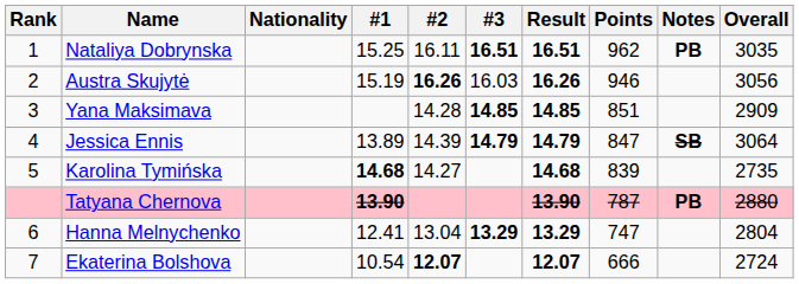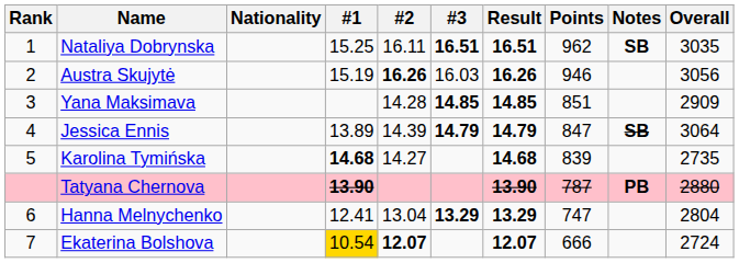 <table class="wikitable sortable" style="text-align:center">
 <tr>
 <th>Rank</th>
 <th>Name</th>
 <th>Nationality</th>
 <th>#1</th>
 <th>#2</th>
 <th>#3</th>
 <th>Result</th>
 <th>Points</th>
 <th>Notes</th>
 <th>Overall</th>
 </tr>
 <tr>
 <td>1</td>
 <td align=left><a href='#'>Nataliya Dobrynska</a></td>
 <td align=left></td>
 <td>15.25</td>
 <td>16.11</td>
 <td><strong>16.51</strong></td>
 <td><strong>16.51</strong></td>
 <td>962</td>
-<td><strong>PB</strong></td>
+<td><strong>SB</strong></td>
 <td>3035</td>
 </tr>
 <tr>
 <td>2</td>
 <td align=left><a href='#'>Austra Skujytė</a></td>
 <td align=left></td>
 <td>15.19</td>
 <td><strong>16.26</strong></td>
 <td>16.03</td>
 <td><strong>16.26</strong></td>
 <td>946</td>
 <td></td>
 <td>3056</td>
 </tr>
 <tr>
 <td>3</td>
 <td align=left><a href='#'>Yana Maksimava</a></td>
 <td align=left></td>
 <td></td>
 <td>14.28</td>
 <td><strong>14.85</strong></td>
 <td><strong>14.85</strong></td>
 <td>851</td>
 <td></td>
 <td>2909</td>
 </tr>
 <tr>
 <td>4</td>
 <td align=left><a href='#'>Jessica Ennis</a></td>
 <td align=left></td>
 <td>13.89</td>
 <td>14.39</td>
 <td><strong>14.79</strong></td>
 <td><strong>14.79</strong></td>
 <td>847</td>
 <td><s><strong>SB</strong> </s></td>
 <td>3064</td>
 </tr>
 <tr>
 <td>5</td>
 <td align=left><a href='#'>Karolina Tymińska</a></td>
 <td align=left></td>
 <td><strong>14.68</strong></td>
 <td>14.27</td>
 <td></td>
 <td><strong>14.68</strong></td>
 <td>839</td>
 <td></td>
 <td>2735</td>
 </tr>
 <tr bgcolor=pink>
 <td></td>
 <td align=left><a href='#'>Tatyana Chernova</a></td>
 <td align=left></td>
 <td><s><strong>13.90</strong> </s></td>
 <td></td>
 <td></td>
 <td><s><strong>13.90</strong> </s></td>
 <td><s>787 </s></td>
 <td><strong>PB</strong></td>
 <td><s>2880</s></td>
 </tr>
 <tr>
 <td>6</td>
 <td align=left><a href='#'>Hanna Melnychenko</a></td>
 <td align=left></td>
 <td>12.41</td>
 <td>13.04</td>
 <td><strong>13.29</strong></td>
 <td><strong>13.29</strong></td>
 <td>747</td>
 <td></td>
 <td>2804</td>
 </tr>
 <tr>
 <td>7</td>
 <td align=left><a href='#'>Ekaterina Bolshova</a></td>
 <td align=left></td>
-<td>10.54</td>
+<td style="background: gold;">10.54</td>
 <td><strong>12.07</strong></td>
 <td></td>
 <td><strong>12.07</strong></td>
 <td>666</td>
 <td></td>
 <td>2724</td>
 </tr>
 </table>
